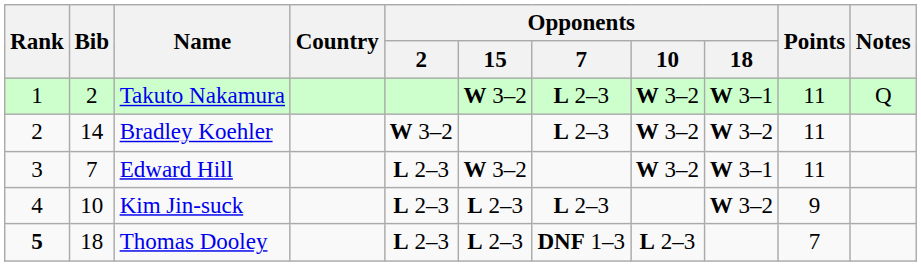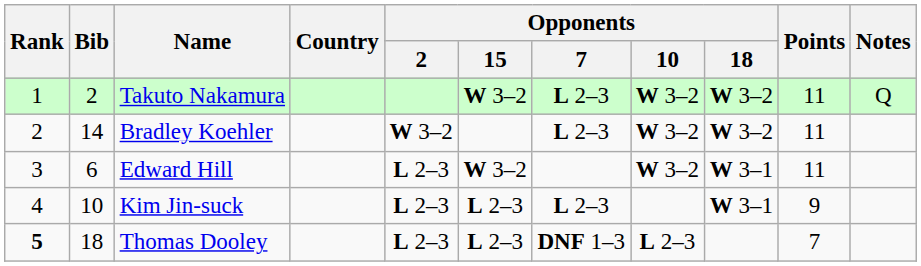 <table class="wikitable sortable" style="text-align:center">
 <tr>
 <th rowspan=2>Rank</th>
 <th rowspan=2>Bib</th>
 <th rowspan=2>Name</th>
 <th rowspan=2>Country</th>
 <th colspan=5>Opponents</th>
 <th rowspan=2>Points</th>
 <th rowspan=2>Notes</th>
 </tr>
 <tr>
 <th>2 </th>
 <th>15 </th>
 <th>7 </th>
 <th>10 </th>
 <th>18 </th>
 </tr>
 <tr bgcolor=ccffcc>
 <td>1</td>
 <td>2</td>
 <td align=left><a href='#'>Takuto Nakamura</a></td>
 <td align=left></td>
 <td></td>
 <td><strong>W</strong> 3–2</td>
 <td><strong>L</strong> 2–3</td>
 <td><strong>W</strong> 3–2</td>
-<td><strong>W</strong> 3–1</td>
+<td><strong>W</strong> 3–2</td>
 <td>11</td>
 <td>Q</td>
 </tr>
 <tr>
 <td>2</td>
 <td>14</td>
 <td align=left><a href='#'>Bradley Koehler</a></td>
 <td align=left></td>
 <td><strong>W</strong> 3–2</td>
 <td></td>
 <td><strong>L</strong> 2–3</td>
 <td><strong>W</strong> 3–2</td>
 <td><strong>W</strong> 3–2</td>
 <td>11</td>
 <td></td>
 </tr>
 <tr>
 <td>3</td>
-<td>7</td>
+<td>6</td>
 <td align=left><a href='#'>Edward Hill</a></td>
 <td align=left></td>
 <td><strong>L</strong> 2–3</td>
 <td><strong>W</strong> 3–2</td>
 <td></td>
 <td><strong>W</strong> 3–2</td>
 <td><strong>W</strong> 3–1</td>
 <td>11</td>
 <td></td>
 </tr>
 <tr>
 <td>4</td>
 <td>10</td>
 <td align=left><a href='#'>Kim Jin-suck</a></td>
 <td align=left></td>
 <td><strong>L</strong> 2–3</td>
 <td><strong>L</strong> 2–3</td>
 <td><strong>L</strong> 2–3</td>
 <td></td>
-<td><strong>W</strong> 3–2</td>
+<td><strong>W</strong> 3–1</td>
 <td>9</td>
 <td></td>
 </tr>
 <tr>
 <td><strong>5</strong></td>
 <td>18</td>
 <td align=left><a href='#'>Thomas Dooley</a></td>
 <td align=left></td>
 <td><strong>L</strong> 2–3</td>
 <td><strong>L</strong> 2–3</td>
 <td><strong>DNF</strong> 1–3</td>
 <td><strong>L</strong> 2–3</td>
 <td></td>
 <td>7</td>
 <td></td>
 </tr>
 </table>
